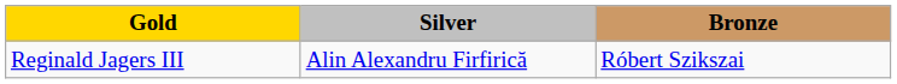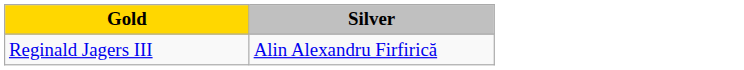 <table class="wikitable" style="text-align:left">
 <tr align="center">
 <td width=200 bgcolor=gold><strong>Gold</strong></td>
 <td width=200 bgcolor=silver><strong>Silver</strong></td>
-<td width=200 bgcolor=CC9966><strong>Bronze</strong></td>
 </tr>
 <tr>
 <td><a href='#'>Reginald Jagers III</a><br></td>
 <td><a href='#'>Alin Alexandru Firfirică</a><br></td>
-<td><a href='#'>Róbert Szikszai</a><br></td>
 </tr>
 </table>
